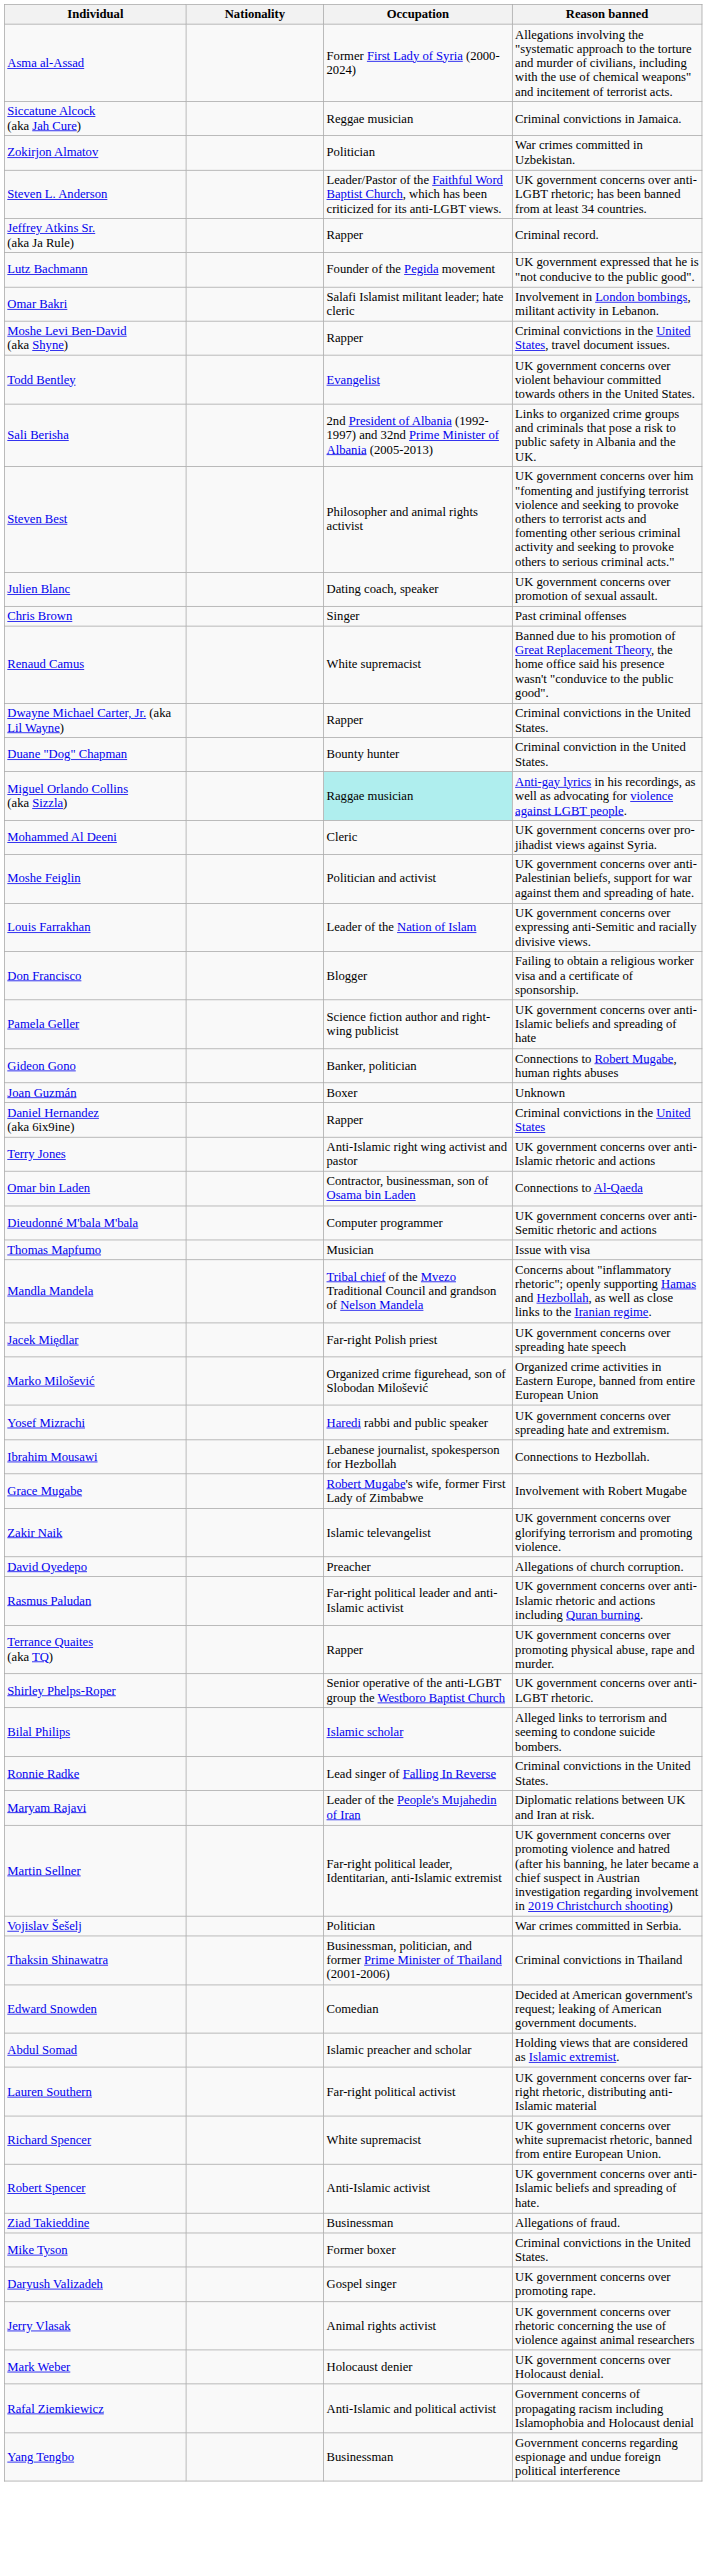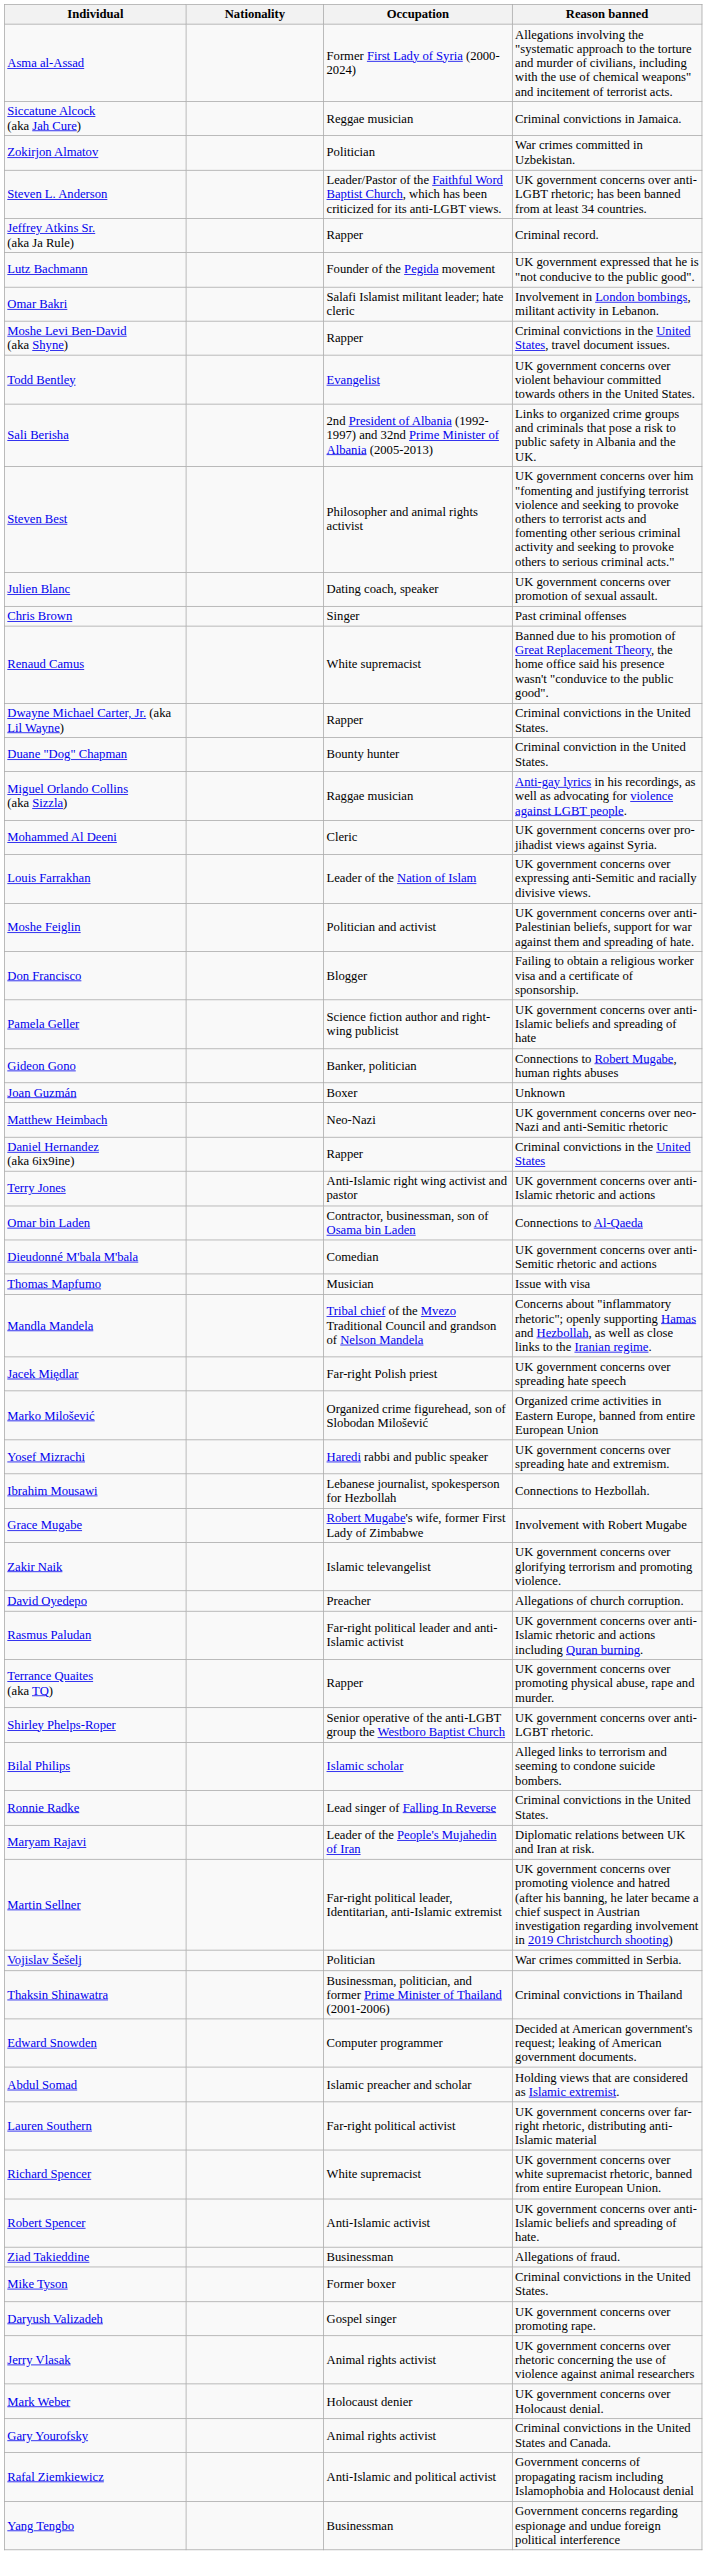 <table class="wikitable sortable" style="margin: 1em auto 1em auto">
 <tr>
 <th width=290>Individual</th>
 <th width=210>Nationality</th>
 <th width=300>Occupation</th>
 <th width=300>Reason banned</th>
 </tr>
 <tr>
 <td><a href='#'>Asma al-Assad</a></td>
 <td><br></td>
 <td>Former <a href='#'>First Lady of Syria</a> (2000-2024)</td>
 <td>Allegations involving the "systematic approach to the torture and murder of civilians, including with the use of chemical weapons" and incitement of terrorist acts.</td>
 </tr>
 <tr>
 <td><a href='#'>Siccatune Alcock</a><br>(aka <a href='#'>Jah Cure</a>)</td>
 <td></td>
 <td>Reggae musician</td>
 <td>Criminal convictions in Jamaica.</td>
 </tr>
 <tr>
 <td><a href='#'>Zokirjon Almatov</a></td>
 <td></td>
 <td>Politician</td>
 <td>War crimes committed in Uzbekistan.</td>
 </tr>
 <tr>
 <td><a href='#'>Steven L. Anderson</a></td>
 <td></td>
 <td>Leader/Pastor of the <a href='#'>Faithful Word Baptist Church</a>, which has been criticized for its anti-LGBT views.</td>
 <td>UK government concerns over anti-LGBT rhetoric; has been banned from at least 34 countries.</td>
 </tr>
 <tr>
 <td><a href='#'>Jeffrey Atkins Sr.</a><br>(aka Ja Rule)</td>
 <td></td>
 <td>Rapper</td>
 <td>Criminal record.</td>
 </tr>
 <tr>
 <td><a href='#'>Lutz Bachmann</a></td>
 <td></td>
 <td>Founder of the <a href='#'>Pegida</a> movement</td>
 <td>UK government expressed that he is "not conducive to the public good".</td>
 </tr>
 <tr>
 <td><a href='#'>Omar Bakri</a></td>
 <td></td>
 <td>Salafi Islamist militant leader; hate cleric</td>
 <td>Involvement in <a href='#'>London bombings</a>, militant activity in Lebanon.</td>
 </tr>
 <tr>
 <td><a href='#'>Moshe Levi Ben-David</a><br>(aka <a href='#'>Shyne</a>)</td>
 <td></td>
 <td>Rapper</td>
 <td>Criminal convictions in the <a href='#'>United States</a>, travel document issues.</td>
 </tr>
 <tr>
 <td><a href='#'>Todd Bentley</a></td>
 <td></td>
 <td><a href='#'>Evangelist</a></td>
 <td>UK government concerns over violent behaviour committed towards others in the United States.</td>
 </tr>
 <tr>
 <td><a href='#'>Sali Berisha</a></td>
 <td></td>
 <td>2nd <a href='#'>President of Albania</a> (1992-1997) and 32nd <a href='#'>Prime Minister of Albania</a> (2005-2013)</td>
 <td>Links to organized crime groups and criminals that pose a risk to public safety in Albania and the UK.</td>
 </tr>
 <tr>
 <td><a href='#'>Steven Best</a></td>
 <td></td>
 <td>Philosopher and animal rights activist</td>
 <td>UK government concerns over him "fomenting and justifying terrorist violence and seeking to provoke others to terrorist acts and fomenting other serious criminal activity and seeking to provoke others to serious criminal acts."</td>
 </tr>
 <tr>
 <td><a href='#'>Julien Blanc</a></td>
 <td><br></td>
 <td>Dating coach, speaker</td>
 <td>UK government concerns over promotion of sexual assault.</td>
 </tr>
 <tr>
 <td><a href='#'>Chris Brown</a></td>
 <td></td>
 <td>Singer</td>
 <td>Past criminal offenses</td>
 </tr>
 <tr>
 <td><a href='#'>Renaud Camus</a></td>
 <td></td>
 <td>White supremacist</td>
 <td>Banned due to his promotion of <a href='#'>Great Replacement Theory</a>, the home office said his presence wasn't "conduvice to the public good".</td>
 </tr>
 <tr>
 <td><a href='#'>Dwayne Michael Carter, Jr.</a> (aka <a href='#'>Lil Wayne</a>)</td>
 <td></td>
 <td>Rapper</td>
 <td>Criminal convictions in the United States.</td>
 </tr>
 <tr>
 <td><a href='#'>Duane "Dog" Chapman</a></td>
 <td></td>
 <td>Bounty hunter</td>
 <td>Criminal conviction in the United States.</td>
 </tr>
 <tr>
 <td><a href='#'>Miguel Orlando Collins</a><br>(aka <a href='#'>Sizzla</a>)</td>
 <td></td>
-<td style="background: paleturquoise;">Raggae musician</td>
+<td>Raggae musician</td>
 <td><a href='#'>Anti-gay lyrics</a> in his recordings, as well as advocating for <a href='#'>violence against LGBT people</a>.</td>
 </tr>
 <tr>
 <td><a href='#'>Mohammed Al Deeni</a></td>
 <td></td>
 <td>Cleric</td>
 <td>UK government concerns over pro-jihadist views against Syria.</td>
 </tr>
 <tr>
+<td><a href='#'>Louis Farrakhan</a></td>
+<td></td>
+<td>Leader of the <a href='#'>Nation of Islam</a></td>
+<td>UK government concerns over expressing anti-Semitic and racially divisive views.</td>
+</tr>
+<tr>
 <td><a href='#'>Moshe Feiglin</a></td>
 <td></td>
 <td>Politician and activist</td>
 <td>UK government concerns over anti-Palestinian beliefs, support for war against them and spreading of hate.</td>
-</tr>
-<tr>
-<td><a href='#'>Louis Farrakhan</a></td>
-<td></td>
-<td>Leader of the <a href='#'>Nation of Islam</a></td>
-<td>UK government concerns over expressing anti-Semitic and racially divisive views.</td>
 </tr>
 <tr>
 <td><a href='#'>Don Francisco</a></td>
 <td></td>
 <td>Blogger</td>
 <td>Failing to obtain a religious worker visa and a certificate of sponsorship.</td>
 </tr>
 <tr>
 <td><a href='#'>Pamela Geller</a></td>
 <td></td>
 <td>Science fiction author and right-wing publicist</td>
 <td>UK government concerns over anti-Islamic beliefs and spreading of hate</td>
 </tr>
 <tr>
 <td><a href='#'>Gideon Gono</a></td>
 <td></td>
 <td>Banker, politician</td>
 <td>Connections to <a href='#'>Robert Mugabe</a>, human rights abuses</td>
 </tr>
 <tr>
 <td><a href='#'>Joan Guzmán</a></td>
 <td></td>
 <td>Boxer</td>
 <td>Unknown</td>
 </tr>
 <tr>
+<td><a href='#'>Matthew Heimbach</a></td>
+<td></td>
+<td>Neo-Nazi</td>
+<td>UK government concerns over neo-Nazi and anti-Semitic rhetoric</td>
+</tr>
+<tr>
 <td><a href='#'>Daniel Hernandez</a><br>(aka 6ix9ine)</td>
 <td></td>
 <td>Rapper</td>
 <td>Criminal convictions in the <a href='#'>United States</a></td>
 </tr>
 <tr>
 <td><a href='#'>Terry Jones</a></td>
 <td></td>
 <td>Anti-Islamic right wing activist and pastor</td>
 <td>UK government concerns over anti-Islamic rhetoric and actions</td>
 </tr>
 <tr>
 <td><a href='#'>Omar bin Laden</a></td>
 <td></td>
 <td>Contractor, businessman, son of <a href='#'>Osama bin Laden</a></td>
 <td>Connections to <a href='#'>Al-Qaeda</a></td>
 </tr>
 <tr>
 <td><a href='#'>Dieudonné M'bala M'bala</a></td>
 <td></td>
-<td>Computer programmer</td>
+<td>Comedian</td>
 <td>UK government concerns over anti-Semitic rhetoric and actions</td>
 </tr>
 <tr>
 <td><a href='#'>Thomas Mapfumo</a></td>
 <td></td>
 <td>Musician</td>
 <td>Issue with visa</td>
 </tr>
 <tr>
 <td><a href='#'>Mandla Mandela</a></td>
 <td></td>
 <td><a href='#'>Tribal chief</a> of the <a href='#'>Mvezo</a> Traditional Council and grandson of <a href='#'>Nelson Mandela</a></td>
 <td>Concerns about "inflammatory rhetoric"; openly supporting <a href='#'>Hamas</a> and <a href='#'>Hezbollah</a>, as well as close links to the <a href='#'>Iranian regime</a>.</td>
 </tr>
 <tr>
 <td><a href='#'>Jacek Międlar</a></td>
 <td></td>
 <td>Far-right Polish priest</td>
 <td>UK government concerns over spreading hate speech</td>
 </tr>
 <tr>
 <td><a href='#'>Marko Milošević</a></td>
 <td></td>
 <td>Organized crime figurehead, son of Slobodan Milošević</td>
 <td>Organized crime activities in Eastern Europe, banned from entire European Union</td>
 </tr>
 <tr>
 <td><a href='#'>Yosef Mizrachi</a></td>
 <td></td>
 <td><a href='#'>Haredi</a> rabbi and public speaker</td>
 <td>UK government concerns over spreading hate and extremism.</td>
 </tr>
 <tr>
 <td><a href='#'>Ibrahim Mousawi</a></td>
 <td></td>
 <td>Lebanese journalist, spokesperson for Hezbollah</td>
 <td>Connections to Hezbollah.</td>
 </tr>
 <tr>
 <td><a href='#'>Grace Mugabe</a></td>
 <td></td>
 <td><a href='#'>Robert Mugabe</a>'s wife, former First Lady of Zimbabwe</td>
 <td>Involvement with Robert Mugabe</td>
 </tr>
 <tr>
 <td><a href='#'>Zakir Naik</a></td>
 <td></td>
 <td>Islamic televangelist</td>
 <td>UK government concerns over glorifying terrorism and promoting violence.</td>
 </tr>
 <tr>
 <td><a href='#'>David Oyedepo</a></td>
 <td></td>
 <td>Preacher</td>
 <td>Allegations of church corruption.</td>
 </tr>
 <tr>
 <td><a href='#'>Rasmus Paludan</a></td>
 <td><br></td>
 <td>Far-right political leader and anti-Islamic activist</td>
 <td>UK government concerns over anti-Islamic rhetoric and actions including <a href='#'>Quran burning</a>.</td>
 </tr>
 <tr>
 <td><a href='#'>Terrance Quaites</a><br>(aka <a href='#'>TQ</a>)</td>
 <td></td>
 <td>Rapper</td>
 <td>UK government concerns over promoting physical abuse, rape and murder.</td>
 </tr>
 <tr>
 <td><a href='#'>Shirley Phelps-Roper</a></td>
 <td></td>
 <td>Senior operative of the anti-LGBT group the <a href='#'>Westboro Baptist Church</a></td>
 <td>UK government concerns over anti-LGBT rhetoric.</td>
 </tr>
 <tr>
 <td><a href='#'>Bilal Philips</a></td>
 <td></td>
 <td><a href='#'>Islamic scholar</a></td>
 <td>Alleged links to terrorism and seeming to condone suicide bombers.</td>
 </tr>
 <tr>
 <td><a href='#'>Ronnie Radke</a></td>
 <td></td>
 <td>Lead singer of <a href='#'>Falling In Reverse</a></td>
 <td>Criminal convictions in the United States.</td>
 </tr>
 <tr>
 <td><a href='#'>Maryam Rajavi</a></td>
 <td></td>
 <td>Leader of the <a href='#'>People's Mujahedin of Iran</a></td>
 <td>Diplomatic relations between UK and Iran at risk.</td>
 </tr>
 <tr>
 <td><a href='#'>Martin Sellner</a></td>
 <td></td>
 <td>Far-right political leader, Identitarian, anti-Islamic extremist</td>
 <td>UK government concerns over promoting violence and hatred (after his banning, he later became a chief suspect in Austrian investigation regarding involvement in <a href='#'>2019 Christchurch shooting</a>)</td>
 </tr>
 <tr>
 <td><a href='#'>Vojislav Šešelj</a></td>
 <td></td>
 <td>Politician</td>
 <td>War crimes committed in Serbia.</td>
 </tr>
 <tr>
 <td><a href='#'>Thaksin Shinawatra</a></td>
 <td></td>
 <td>Businessman, politician, and former <a href='#'>Prime Minister of Thailand</a> (2001-2006)</td>
 <td>Criminal convictions in Thailand</td>
 </tr>
 <tr>
 <td><a href='#'>Edward Snowden</a></td>
 <td></td>
-<td>Comedian</td>
+<td>Computer programmer</td>
 <td>Decided at American government's request; leaking of American government documents.</td>
 </tr>
 <tr>
 <td><a href='#'>Abdul Somad</a></td>
 <td></td>
 <td>Islamic preacher and scholar</td>
 <td>Holding views that are considered as <a href='#'>Islamic extremist</a>.</td>
 </tr>
 <tr>
 <td><a href='#'>Lauren Southern</a></td>
 <td></td>
 <td>Far-right political activist</td>
 <td>UK government concerns over far-right rhetoric, distributing anti-Islamic material</td>
 </tr>
 <tr>
 <td><a href='#'>Richard Spencer</a></td>
 <td></td>
 <td>White supremacist</td>
 <td>UK government concerns over white supremacist rhetoric, banned from entire European Union.</td>
 </tr>
 <tr>
 <td><a href='#'>Robert Spencer</a></td>
 <td></td>
 <td>Anti-Islamic activist</td>
 <td>UK government concerns over anti-Islamic beliefs and spreading of hate.</td>
 </tr>
 <tr>
 <td><a href='#'>Ziad Takieddine</a></td>
 <td><br></td>
 <td>Businessman</td>
 <td>Allegations of fraud.</td>
 </tr>
 <tr>
 <td><a href='#'>Mike Tyson</a></td>
 <td></td>
 <td>Former boxer</td>
 <td>Criminal convictions in the United States.</td>
 </tr>
 <tr>
 <td><a href='#'>Daryush Valizadeh</a></td>
 <td></td>
 <td>Gospel singer</td>
 <td>UK government concerns over promoting rape.</td>
 </tr>
 <tr>
 <td><a href='#'>Jerry Vlasak</a></td>
 <td></td>
 <td>Animal rights activist</td>
 <td>UK government concerns over rhetoric concerning the use of violence against animal researchers</td>
 </tr>
 <tr>
 <td><a href='#'>Mark Weber</a></td>
 <td></td>
 <td>Holocaust denier</td>
 <td>UK government concerns over Holocaust denial.</td>
 </tr>
 <tr>
+<td><a href='#'>Gary Yourofsky</a></td>
+<td></td>
+<td>Animal rights activist</td>
+<td>Criminal convictions in the United States and Canada.</td>
+</tr>
+<tr>
 <td><a href='#'>Rafal Ziemkiewicz</a></td>
 <td></td>
 <td>Anti-Islamic and political activist</td>
 <td>Government concerns of propagating racism including Islamophobia and Holocaust denial</td>
 </tr>
 <tr>
 <td><a href='#'>Yang Tengbo</a></td>
 <td></td>
 <td>Businessman</td>
 <td>Government concerns regarding espionage and undue foreign political interference</td>
 </tr>
 </table>
